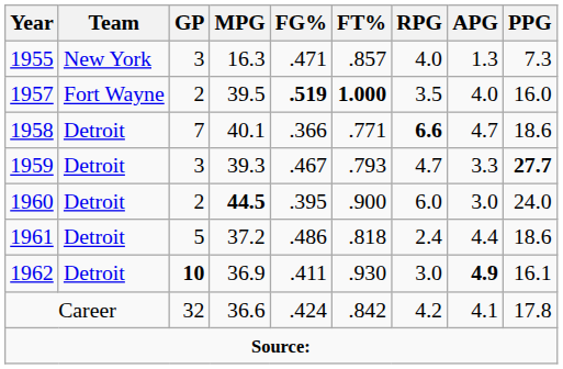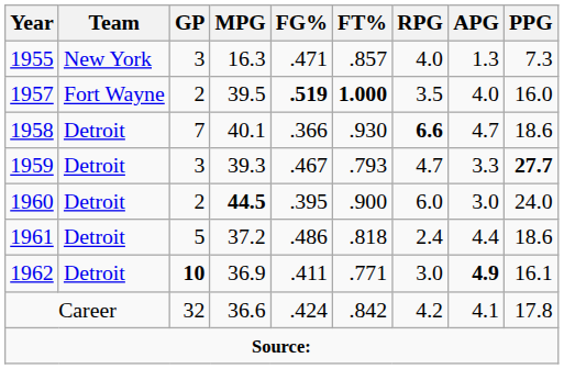 <table class="wikitable sortable" style="font-size:95%; text-align:right;">
 <tr>
 <th>Year</th>
 <th>Team</th>
 <th>GP</th>
 <th>MPG</th>
 <th>FG%</th>
 <th>FT%</th>
 <th>RPG</th>
 <th>APG</th>
 <th>PPG</th>
 </tr>
 <tr>
 <td style="text-align:left;"><a href='#'>1955</a></td>
 <td style="text-align:left;"><a href='#'>New York</a></td>
 <td>3</td>
 <td>16.3</td>
 <td>.471</td>
 <td>.857</td>
 <td>4.0</td>
 <td>1.3</td>
 <td>7.3</td>
 </tr>
 <tr>
 <td style="text-align:left;"><a href='#'>1957</a></td>
 <td style="text-align:left;"><a href='#'>Fort Wayne</a></td>
 <td>2</td>
 <td>39.5</td>
 <td><strong>.519</strong></td>
 <td><strong>1.000</strong></td>
 <td>3.5</td>
 <td>4.0</td>
 <td>16.0</td>
 </tr>
 <tr>
 <td style="text-align:left;"><a href='#'>1958</a></td>
 <td style="text-align:left;"><a href='#'>Detroit</a></td>
 <td>7</td>
 <td>40.1</td>
 <td>.366</td>
-<td>.771</td>
+<td>.930</td>
 <td><strong>6.6</strong></td>
 <td>4.7</td>
 <td>18.6</td>
 </tr>
 <tr>
 <td style="text-align:left;"><a href='#'>1959</a></td>
 <td style="text-align:left;"><a href='#'>Detroit</a></td>
 <td>3</td>
 <td>39.3</td>
 <td>.467</td>
 <td>.793</td>
 <td>4.7</td>
 <td>3.3</td>
 <td><strong>27.7</strong></td>
 </tr>
 <tr>
 <td style="text-align:left;"><a href='#'>1960</a></td>
 <td style="text-align:left;"><a href='#'>Detroit</a></td>
 <td>2</td>
 <td><strong>44.5</strong></td>
 <td>.395</td>
 <td>.900</td>
 <td>6.0</td>
 <td>3.0</td>
 <td>24.0</td>
 </tr>
 <tr>
 <td style="text-align:left;"><a href='#'>1961</a></td>
 <td style="text-align:left;"><a href='#'>Detroit</a></td>
 <td>5</td>
 <td>37.2</td>
 <td>.486</td>
 <td>.818</td>
 <td>2.4</td>
 <td>4.4</td>
 <td>18.6</td>
 </tr>
 <tr>
 <td style="text-align:left;"><a href='#'>1962</a></td>
 <td style="text-align:left;"><a href='#'>Detroit</a></td>
 <td><strong>10</strong></td>
 <td>36.9</td>
 <td>.411</td>
-<td>.930</td>
+<td>.771</td>
 <td>3.0</td>
 <td><strong>4.9</strong></td>
 <td>16.1</td>
 </tr>
 <tr class="sortbottom">
 <td colspan="2" style="text-align:center;">Career</td>
 <td>32</td>
 <td>36.6</td>
 <td>.424</td>
 <td>.842</td>
 <td>4.2</td>
 <td>4.1</td>
 <td>17.8</td>
 </tr>
 <tr class="sortbottom">
 <td colspan="9" style="text-align: center;"><small><strong>Source:</strong></small></td>
 </tr>
 </table>
